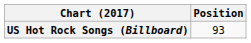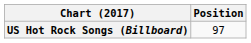 <table class="wikitable plainrowheaders" style="text-align:center">
 <tr>
 <th scope="col">Chart (2017)</th>
 <th scope="col">Position</th>
 </tr>
 <tr>
 <th scope="row">US Hot Rock Songs (<em>Billboard</em>)</th>
-<td>93</td>
+<td>97</td>
 </tr>
 </table>
